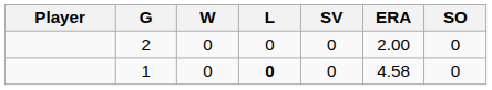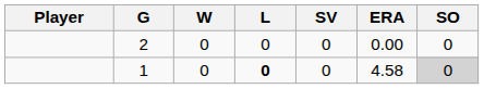 <table class="wikitable sortable">
 <tr>
 <th bgcolor="#DDDDFF" width="16%">Player</th>
 <th bgcolor="#DDDDFF" width="9%">G</th>
 <th bgcolor="#DDDDFF" width="9%">W</th>
 <th bgcolor="#DDDDFF" width="9%">L</th>
 <th bgcolor="#DDDDFF" width="9%">SV</th>
 <th bgcolor="#DDDDFF" width="9%">ERA</th>
 <th bgcolor="#DDDDFF" width="9%">SO</th>
 </tr>
 <tr align="center">
 <td></td>
 <td>2</td>
 <td>0</td>
 <td>0</td>
 <td>0</td>
-<td>2.00</td>
+<td>0.00</td>
 <td>0</td>
 </tr>
 <tr align="center">
 <td></td>
 <td>1</td>
 <td>0</td>
 <td><strong>0</strong></td>
 <td>0</td>
 <td>4.58</td>
-<td>0</td>
+<td style="background: lightgrey;">0</td>
 </tr>
 </table>
